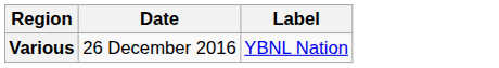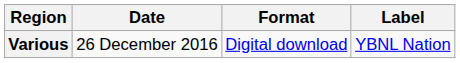 <table class="wikitable plainrowheaders">
 <tr>
 <th scope="col">Region</th>
 <th scope="col">Date</th>
+<th scope="col">Format</th>
 <th scope="col">Label</th>
 </tr>
 <tr>
 <th scope="row">Various</th>
 <td>26 December 2016</td>
+<td><a href='#'>Digital download</a></td>
 <td><a href='#'>YBNL Nation</a></td>
 </tr>
 </table>
